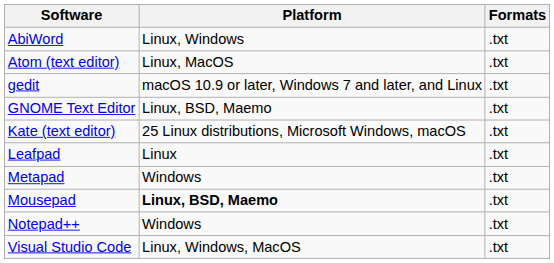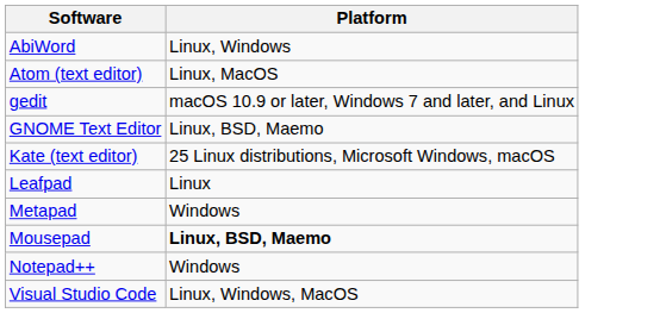 <table class="wikitable sortable">
 <tr>
 <th>Software</th>
 <th>Platform</th>
-<th>Formats</th>
 </tr>
 <tr>
 <td><a href='#'>AbiWord</a></td>
 <td>Linux, Windows</td>
-<td>.txt</td>
 </tr>
 <tr>
 <td><a href='#'>Atom (text editor)</a></td>
 <td>Linux, MacOS</td>
-<td>.txt</td>
 </tr>
 <tr>
 <td><a href='#'>gedit</a></td>
 <td>macOS 10.9 or later, Windows 7 and later, and Linux</td>
-<td>.txt</td>
 </tr>
 <tr>
 <td><a href='#'>GNOME Text Editor</a></td>
 <td>Linux, BSD, Maemo</td>
-<td>.txt</td>
 </tr>
 <tr>
 <td><a href='#'>Kate (text editor)</a></td>
 <td>25 Linux distributions, Microsoft Windows, macOS</td>
-<td>.txt</td>
 </tr>
 <tr>
 <td><a href='#'>Leafpad</a></td>
 <td>Linux</td>
-<td>.txt</td>
 </tr>
 <tr>
 <td><a href='#'>Metapad</a></td>
 <td>Windows</td>
-<td>.txt</td>
 </tr>
 <tr>
 <td><a href='#'>Mousepad</a></td>
 <td><strong>Linux, BSD, Maemo</strong></td>
-<td>.txt</td>
 </tr>
 <tr>
 <td><a href='#'>Notepad++</a></td>
 <td>Windows</td>
-<td>.txt</td>
 </tr>
 <tr>
 <td><a href='#'>Visual Studio Code</a></td>
 <td>Linux, Windows, MacOS</td>
-<td>.txt</td>
 </tr>
 </table>
